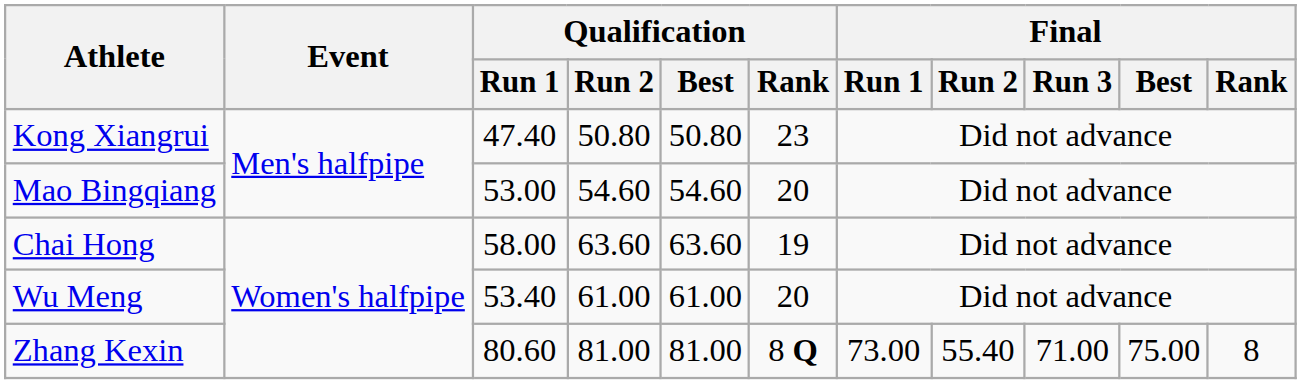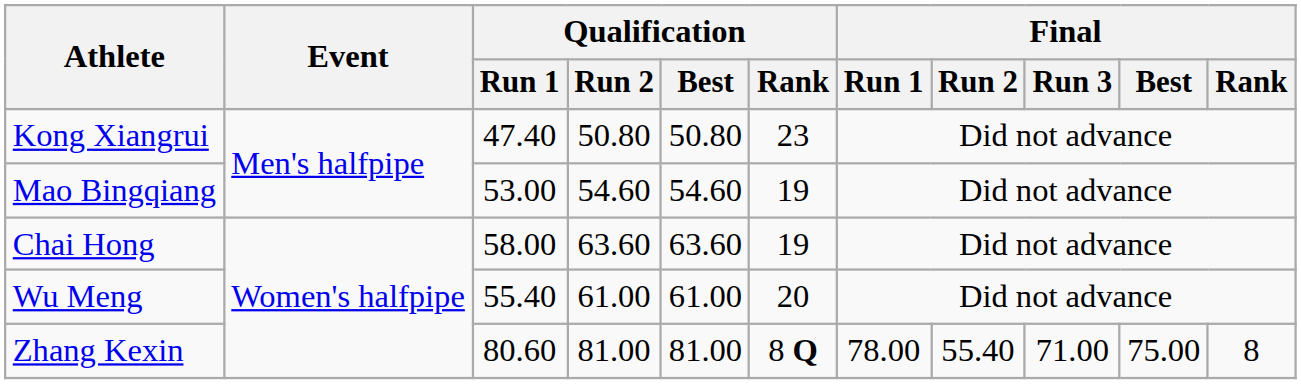 <table class="wikitable" style="font-size:90%">
 <tr>
 <th rowspan="2">Athlete</th>
 <th rowspan="2">Event</th>
 <th colspan="4">Qualification</th>
 <th colspan="5">Final</th>
 </tr>
 <tr style="font-size:95%">
 <th>Run 1</th>
 <th>Run 2</th>
 <th>Best</th>
 <th>Rank</th>
 <th>Run 1</th>
 <th>Run 2</th>
 <th>Run 3</th>
 <th>Best</th>
 <th>Rank</th>
 </tr>
 <tr align=center>
 <td align=left><a href='#'>Kong Xiangrui</a></td>
 <td rowspan="2" align="left"><a href='#'>Men's halfpipe</a></td>
 <td>47.40</td>
 <td>50.80</td>
 <td>50.80</td>
 <td>23</td>
 <td colspan=5>Did not advance</td>
 </tr>
 <tr align=center>
 <td align=left><a href='#'>Mao Bingqiang</a></td>
 <td>53.00</td>
 <td>54.60</td>
 <td>54.60</td>
-<td>20</td>
+<td>19</td>
 <td colspan=5>Did not advance</td>
 </tr>
 <tr align=center>
 <td align=left><a href='#'>Chai Hong</a></td>
 <td rowspan="3"><a href='#'>Women's halfpipe</a></td>
 <td>58.00</td>
 <td>63.60</td>
 <td>63.60</td>
 <td>19</td>
 <td colspan=5>Did not advance</td>
 </tr>
 <tr align=center>
 <td align=left><a href='#'>Wu Meng</a></td>
-<td>53.40</td>
+<td>55.40</td>
 <td>61.00</td>
 <td>61.00</td>
 <td>20</td>
 <td colspan=5>Did not advance</td>
 </tr>
 <tr align=center>
 <td align=left><a href='#'>Zhang Kexin</a></td>
 <td>80.60</td>
 <td>81.00</td>
 <td>81.00</td>
 <td>8 <strong>Q</strong></td>
-<td>73.00</td>
+<td>78.00</td>
 <td>55.40</td>
 <td>71.00</td>
 <td>75.00</td>
 <td>8</td>
 </tr>
 </table>
